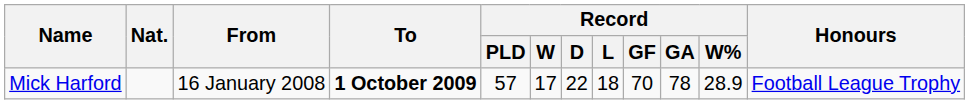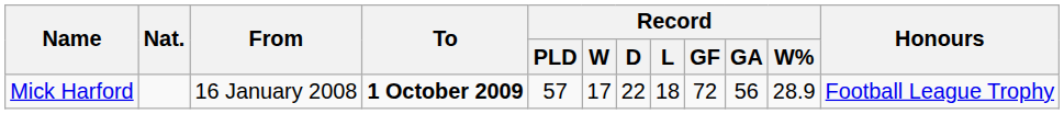 <table class="wikitable" style="text-align: center">
 <tr>
 <th rowspan="2">Name</th>
 <th rowspan="2">Nat.</th>
 <th rowspan="2">From</th>
 <th rowspan="2">To</th>
 <th colspan="7">Record</th>
 <th rowspan="2">Honours</th>
 </tr>
 <tr>
 <th>PLD</th>
 <th>W</th>
 <th>D</th>
 <th>L</th>
 <th>GF</th>
 <th>GA</th>
 <th>W%</th>
 </tr>
 <tr>
 <td align=left><a href='#'>Mick Harford</a></td>
 <td></td>
 <td align=left>16 January 2008</td>
 <td align=left><strong>1 October 2009</strong></td>
 <td>57</td>
 <td>17</td>
 <td>22</td>
 <td>18</td>
-<td>70</td>
-<td>78</td>
+<td>72</td>
+<td>56</td>
 <td>28.9</td>
 <td><a href='#'>Football League Trophy</a></td>
 </tr>
 </table>
